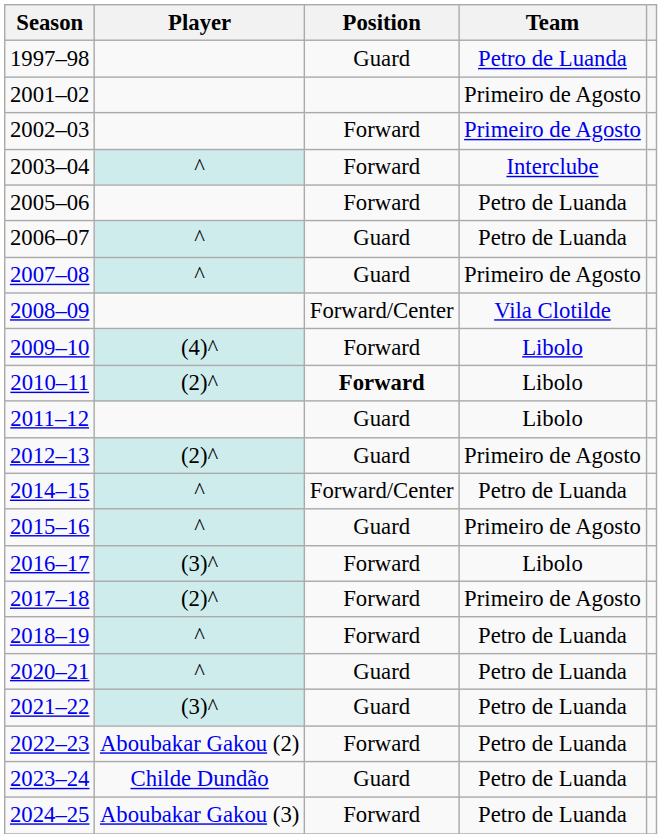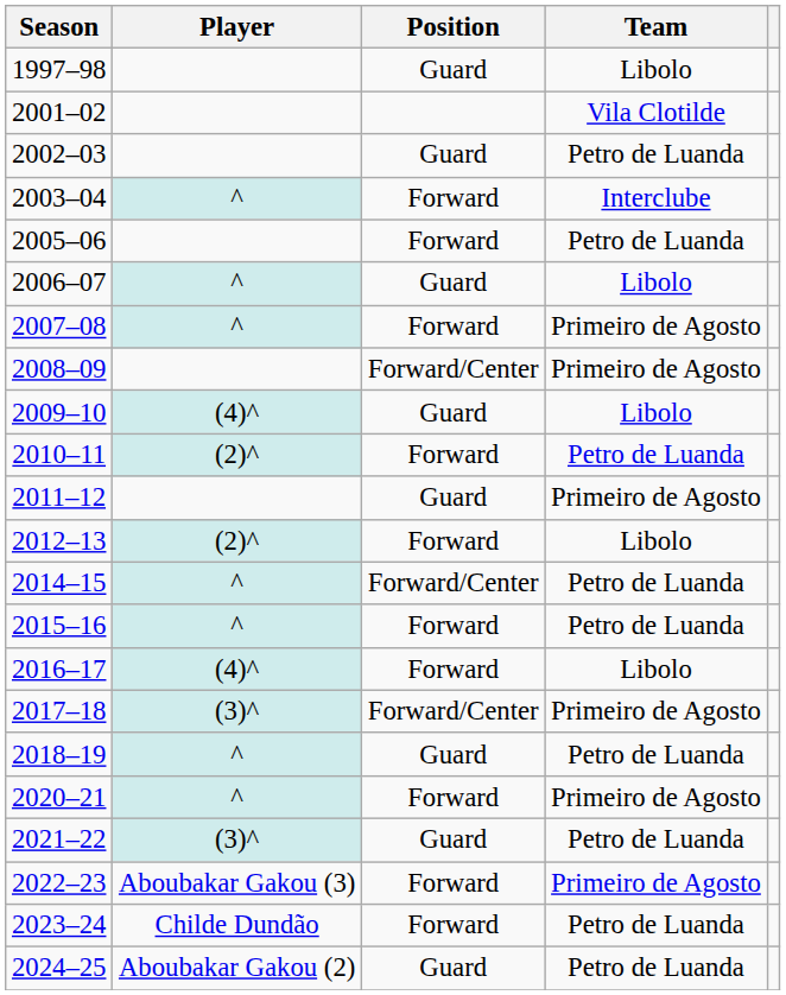 <table class="wikitable sortable" style="text-align:center;">
 <tr>
 <th>Season</th>
 <th>Player</th>
 <th>Position</th>
 <th>Team</th>
 <th class="unsortable"></th>
 </tr>
 <tr>
 <td>1997–98</td>
 <td></td>
 <td>Guard</td>
-<td><a href='#'>Petro de Luanda</a></td>
+<td>Libolo</td>
 <td></td>
 </tr>
 <tr>
 <td>2001–02</td>
 <td></td>
 <td></td>
-<td>Primeiro de Agosto</td>
+<td><a href='#'>Vila Clotilde</a></td>
 <td></td>
 </tr>
 <tr>
 <td>2002–03</td>
 <td></td>
-<td>Forward</td>
-<td><a href='#'>Primeiro de Agosto</a></td>
+<td>Guard</td>
+<td>Petro de Luanda</td>
 <td></td>
 </tr>
 <tr>
 <td>2003–04</td>
 <td style="background-color:#CFECEC">^</td>
 <td>Forward</td>
 <td><a href='#'>Interclube</a></td>
 <td></td>
 </tr>
 <tr>
 <td>2005–06</td>
 <td></td>
 <td>Forward</td>
 <td>Petro de Luanda</td>
 <td></td>
 </tr>
 <tr>
 <td>2006–07</td>
 <td style="background-color:#CFECEC">^</td>
 <td>Guard</td>
-<td>Petro de Luanda</td>
+<td><a href='#'>Libolo</a></td>
 <td></td>
 </tr>
 <tr>
 <td><a href='#'>2007–08</a></td>
 <td style="background-color:#CFECEC">^</td>
-<td>Guard</td>
+<td>Forward</td>
 <td>Primeiro de Agosto</td>
 <td></td>
 </tr>
 <tr>
 <td><a href='#'>2008–09</a></td>
 <td></td>
 <td>Forward/Center</td>
-<td><a href='#'>Vila Clotilde</a></td>
+<td>Primeiro de Agosto</td>
 <td></td>
 </tr>
 <tr>
 <td><a href='#'>2009–10</a></td>
 <td style="background-color:#CFECEC"> (4)^</td>
-<td>Forward</td>
+<td>Guard</td>
 <td><a href='#'>Libolo</a></td>
 <td></td>
 </tr>
 <tr>
 <td><a href='#'>2010–11</a></td>
 <td style="background-color:#CFECEC"> (2)^</td>
-<td><strong>Forward</strong></td>
-<td>Libolo</td>
+<td>Forward</td>
+<td><a href='#'>Petro de Luanda</a></td>
 <td></td>
 </tr>
 <tr>
 <td><a href='#'>2011–12</a></td>
 <td></td>
 <td>Guard</td>
-<td>Libolo</td>
+<td>Primeiro de Agosto</td>
 <td></td>
 </tr>
 <tr>
 <td><a href='#'>2012–13</a></td>
 <td style="background-color:#CFECEC"> (2)^</td>
-<td>Guard</td>
-<td>Primeiro de Agosto</td>
+<td>Forward</td>
+<td>Libolo</td>
 <td></td>
 </tr>
 <tr>
 <td><a href='#'>2014–15</a></td>
 <td style="background-color:#CFECEC">^</td>
 <td>Forward/Center</td>
 <td>Petro de Luanda</td>
 <td></td>
 </tr>
 <tr>
 <td><a href='#'>2015–16</a></td>
 <td style="background-color:#CFECEC">^</td>
-<td>Guard</td>
-<td>Primeiro de Agosto</td>
+<td>Forward</td>
+<td>Petro de Luanda</td>
 <td></td>
 </tr>
 <tr>
 <td><a href='#'>2016–17</a></td>
-<td style="background-color:#CFECEC"> (3)^</td>
+<td style="background-color:#CFECEC"> (4)^</td>
 <td>Forward</td>
 <td>Libolo</td>
 <td></td>
 </tr>
 <tr>
 <td><a href='#'>2017–18</a></td>
-<td style="background-color:#CFECEC"> (2)^</td>
-<td>Forward</td>
+<td style="background-color:#CFECEC"> (3)^</td>
+<td>Forward/Center</td>
 <td>Primeiro de Agosto</td>
 <td></td>
 </tr>
 <tr>
 <td><a href='#'>2018–19</a></td>
 <td style="background-color:#CFECEC">^</td>
-<td>Forward</td>
+<td>Guard</td>
 <td>Petro de Luanda</td>
 <td></td>
 </tr>
 <tr>
 <td><a href='#'>2020–21</a></td>
 <td style="background-color:#CFECEC">^</td>
-<td>Guard</td>
-<td>Petro de Luanda</td>
+<td>Forward</td>
+<td>Primeiro de Agosto</td>
 <td></td>
 </tr>
 <tr>
 <td><a href='#'>2021–22</a></td>
 <td style="background-color:#CFECEC"> (3)^</td>
 <td>Guard</td>
 <td>Petro de Luanda</td>
 <td></td>
 </tr>
 <tr>
 <td><a href='#'>2022–23</a></td>
-<td><a href='#'>Aboubakar Gakou</a> (2)</td>
+<td><a href='#'>Aboubakar Gakou</a> (3)</td>
+<td>Forward</td>
+<td><a href='#'>Primeiro de Agosto</a></td>
+<td></td>
+</tr>
+<tr>
+<td><a href='#'>2023–24</a></td>
+<td><a href='#'>Childe Dundão</a></td>
 <td>Forward</td>
 <td>Petro de Luanda</td>
 <td></td>
 </tr>
 <tr>
-<td><a href='#'>2023–24</a></td>
-<td><a href='#'>Childe Dundão</a></td>
+<td><a href='#'>2024–25</a></td>
+<td><a href='#'>Aboubakar Gakou</a> (2)</td>
 <td>Guard</td>
 <td>Petro de Luanda</td>
 <td></td>
 </tr>
-<tr>
-<td><a href='#'>2024–25</a></td>
-<td><a href='#'>Aboubakar Gakou</a> (3)</td>
-<td>Forward</td>
-<td>Petro de Luanda</td>
-<td></td>
-</tr>
 </table>
